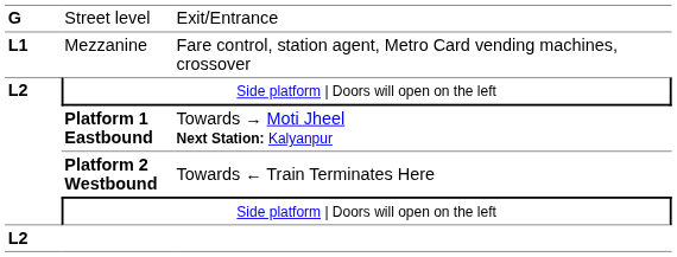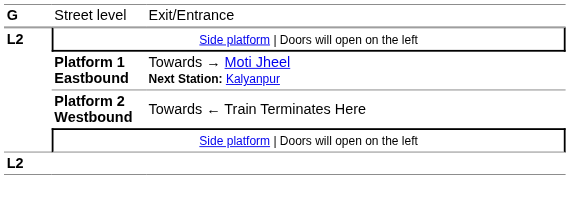 <table table border=0 cellspacing=0 cellpadding=3>
 <tr>
 <td style="border-bottom:solid 1px gray;border-top:solid 1px gray;" width=50 valign=top><strong>G</strong></td>
 <td style="border-top:solid 1px gray;border-bottom:solid 1px gray;" width=100 valign=top>Street level</td>
 <td style="border-top:solid 1px gray;border-bottom:solid 1px gray;" width=500 valign=top>Exit/Entrance</td>
-</tr>
-<tr>
-<td valign=top><strong>L1</strong></td>
-<td valign=top>Mezzanine</td>
-<td valign=top>Fare control, station agent, Metro Card vending machines, crossover<br></td>
 </tr>
 <tr>
 <td style="border-top:solid 1px gray;border-bottom:solid 1px gray;" width=50 rowspan=4 valign=top><strong>L2</strong></td>
 <td style="border-top:solid 1px gray;border-right:solid 2px black;border-left:solid 2px black;border-bottom:solid 2px black;text-align:center;" colspan=2><small><a href='#'>Side platform</a> | Doors will open on the left </small></td>
 </tr>
 <tr>
 <td style="border-bottom:solid 1px gray;" width=100><span><strong>Platform 1</strong><br><strong>Eastbound</strong></span></td>
 <td style="border-bottom:solid 1px gray;" width=500>Towards → <a href='#'>Moti Jheel</a><br><small><strong>Next Station:</strong> <a href='#'>Kalyanpur</a></small></td>
 </tr>
 <tr>
 <td><span><strong>Platform 2</strong><br><strong>Westbound</strong></span></td>
 <td>Towards ← Train Terminates Here</td>
 </tr>
 <tr>
 <td style="border-top:solid 2px black;border-right:solid 2px black;border-left:solid 2px black;border-bottom:solid 1px gray;" colspan=2  align=center><small><a href='#'>Side platform</a> | Doors will open on the left </small></td>
 </tr>
 <tr>
 <td style="border-bottom:solid 1px gray;" width=50 rowspan=2 valign=top><strong>L2</strong></td>
 <td style="border-bottom:solid 1px gray;" width=100></td>
 <td style="border-bottom:solid 1px gray;" width=500></td>
 </tr>
 <tr>
 </tr>
 </table>
